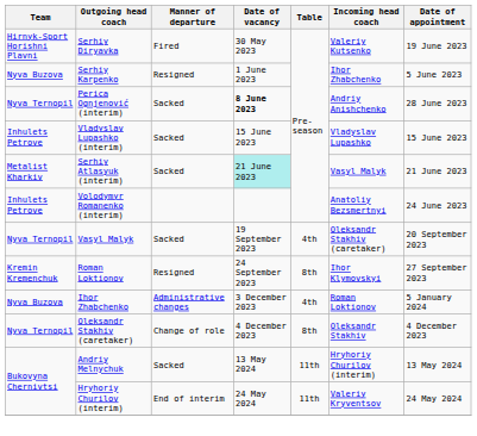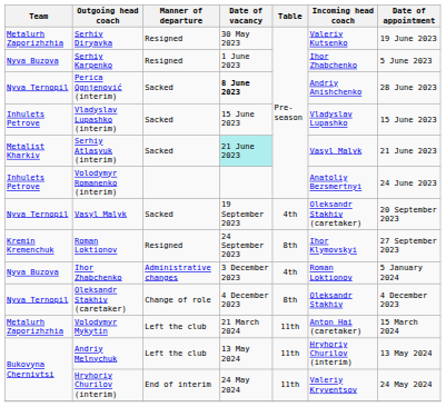 <table class="wikitable sortable" style="font-size:85%">
 <tr>
 <th>Team</th>
 <th>Outgoing head coach</th>
 <th>Manner of departure</th>
 <th>Date of vacancy</th>
 <th>Table</th>
 <th>Incoming head coach</th>
 <th>Date of appointment</th>
 </tr>
 <tr>
-<td><a href='#'>Hirnyk-Sport Horishni Plavni</a></td>
+<td><a href='#'>Metalurh Zaporizhzhia</a></td>
 <td> <a href='#'>Serhiy Diryavka</a></td>
-<td>Fired</td>
+<td>Resigned</td>
 <td>30 May 2023</td>
 <td rowspan=6>Pre-season</td>
 <td> <a href='#'>Valeriy Kutsenko</a></td>
 <td>19 June 2023</td>
 </tr>
 <tr>
 <td><a href='#'>Nyva Buzova</a></td>
 <td> <a href='#'>Serhiy Karpenko</a></td>
 <td>Resigned</td>
 <td>1 June 2023</td>
 <td> <a href='#'>Ihor Zhabchenko</a></td>
 <td>5 June 2023</td>
 </tr>
 <tr>
 <td><a href='#'>Nyva Ternopil</a></td>
 <td> <a href='#'>Perica Ognjenović</a> (interim)</td>
 <td>Sacked</td>
 <td><strong>8 June 2023</strong></td>
 <td> <a href='#'>Andriy Anishchenko</a></td>
 <td>28 June 2023</td>
 </tr>
 <tr>
 <td><a href='#'>Inhulets Petrove</a></td>
 <td> <a href='#'>Vladyslav Lupashko</a> (interim)</td>
 <td>Sacked</td>
 <td>15 June 2023</td>
 <td> <a href='#'>Vladyslav Lupashko</a></td>
 <td>15 June 2023</td>
 </tr>
 <tr>
 <td><a href='#'>Metalist Kharkiv</a></td>
 <td> <a href='#'>Serhiy Atlasyuk</a> (interim)</td>
 <td>Sacked</td>
 <td style="background: paleturquoise;">21 June 2023</td>
 <td> <a href='#'>Vasyl Malyk</a></td>
 <td>21 June 2023</td>
 </tr>
 <tr>
 <td><a href='#'>Inhulets Petrove</a></td>
 <td> <a href='#'>Volodymyr Romanenko</a> (interim)</td>
 <td></td>
 <td></td>
 <td> <a href='#'>Anatoliy Bezsmertnyi</a></td>
 <td>24 June 2023</td>
 </tr>
 <tr>
 <td><a href='#'>Nyva Ternopil</a></td>
 <td> <a href='#'>Vasyl Malyk</a></td>
 <td>Sacked</td>
 <td>19 September 2023</td>
 <td align=center>4th<br></td>
 <td> <a href='#'>Oleksandr Stakhiv</a> (caretaker)</td>
 <td>20 September 2023</td>
 </tr>
 <tr>
 <td><a href='#'>Kremin Kremenchuk</a></td>
 <td> <a href='#'>Roman Loktionov</a></td>
 <td>Resigned</td>
 <td>24 September 2023</td>
 <td align=center>8th<br></td>
 <td> <a href='#'>Ihor Klymovskyi</a></td>
 <td>27 September 2023</td>
 </tr>
 <tr>
 <td><a href='#'>Nyva Buzova</a></td>
 <td> <a href='#'>Ihor Zhabchenko</a></td>
 <td><a href='#'>Administrative changes</a></td>
 <td>3 December 2023</td>
 <td align=center>4th<br></td>
 <td> <a href='#'>Roman Loktionov</a></td>
 <td>5 January 2024</td>
 </tr>
 <tr>
 <td><a href='#'>Nyva Ternopil</a></td>
 <td> <a href='#'>Oleksandr Stakhiv</a> (caretaker)</td>
 <td>Change of role</td>
 <td>4 December 2023</td>
 <td align=center>8th<br></td>
 <td> <a href='#'>Oleksandr Stakhiv</a></td>
 <td>4 December 2023</td>
 </tr>
 <tr>
+<td><a href='#'>Metalurh Zaporizhzhia</a></td>
+<td> <a href='#'>Volodymyr Mykytin</a></td>
+<td>Left the club</td>
+<td>21 March 2024</td>
+<td align=center>11th</td>
+<td> <a href='#'>Anton Hai</a> (caretaker)</td>
+<td>15 March 2024</td>
+</tr>
+<tr>
 <td rowspan=2><a href='#'>Bukovyna Chernivtsi</a></td>
 <td> <a href='#'>Andriy Melnychuk</a></td>
-<td>Sacked</td>
+<td>Left the club</td>
 <td>13 May 2024</td>
 <td align=center>11th</td>
 <td> <a href='#'>Hryhoriy Churilov</a> (interim)</td>
 <td>13 May 2024</td>
 </tr>
 <tr>
 <td> <a href='#'>Hryhoriy Churilov</a> (interim)</td>
 <td>End of interim</td>
 <td>24 May 2024</td>
 <td align=center>11th</td>
 <td> <a href='#'>Valeriy Kryventsov</a></td>
 <td>24 May 2024</td>
 </tr>
 <tr>
 </tr>
 </table>
